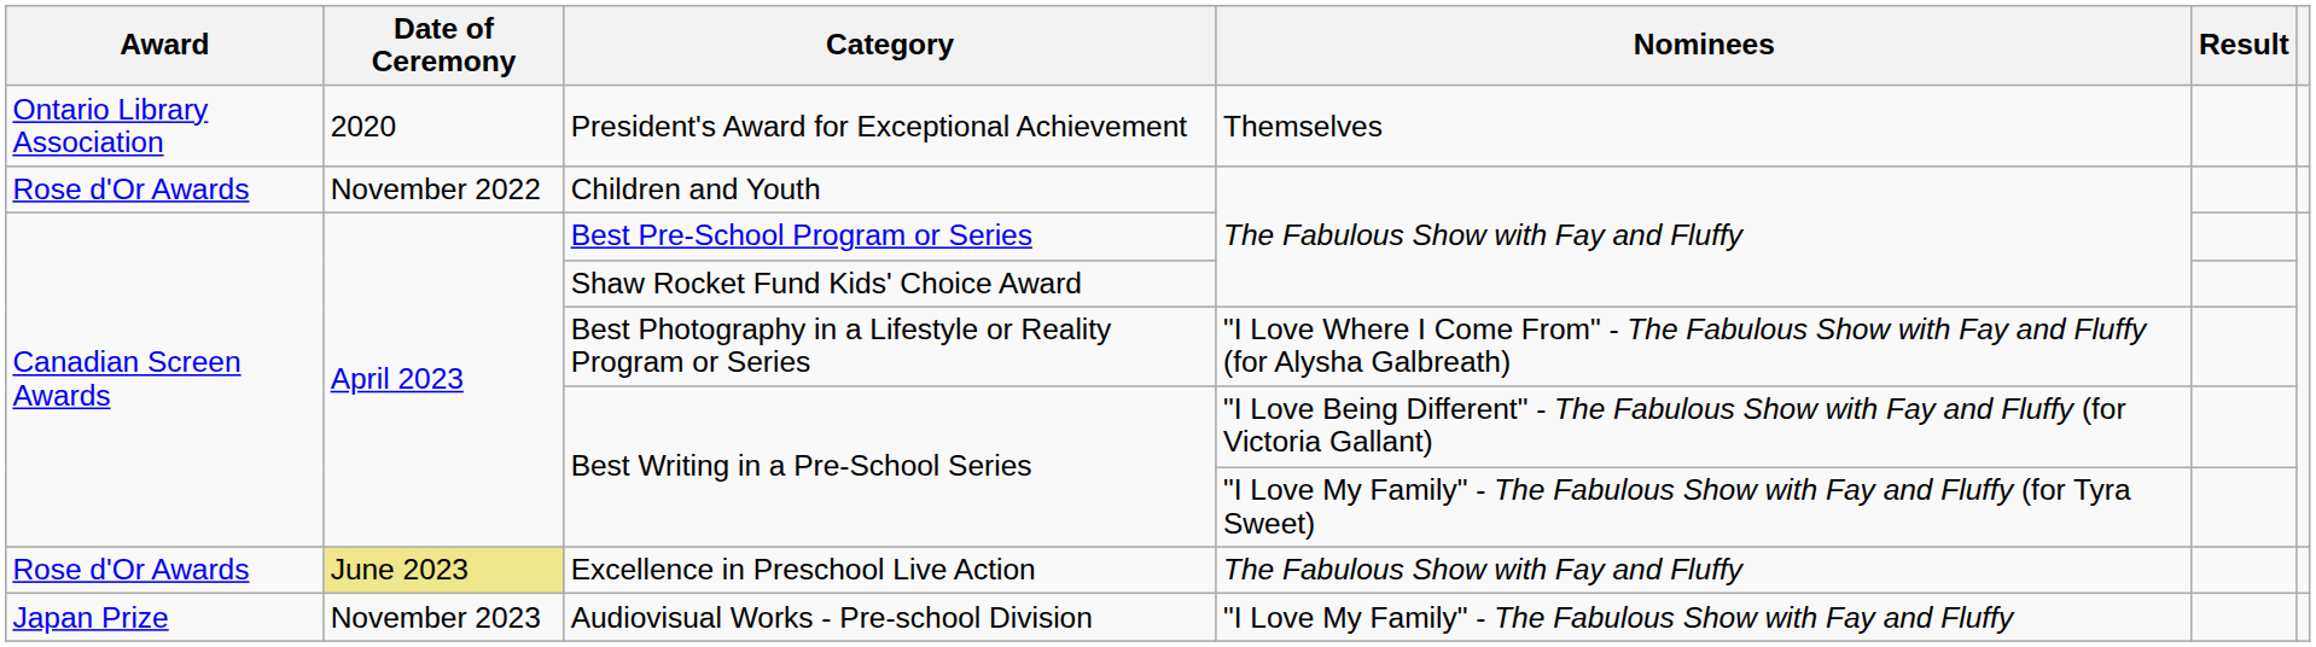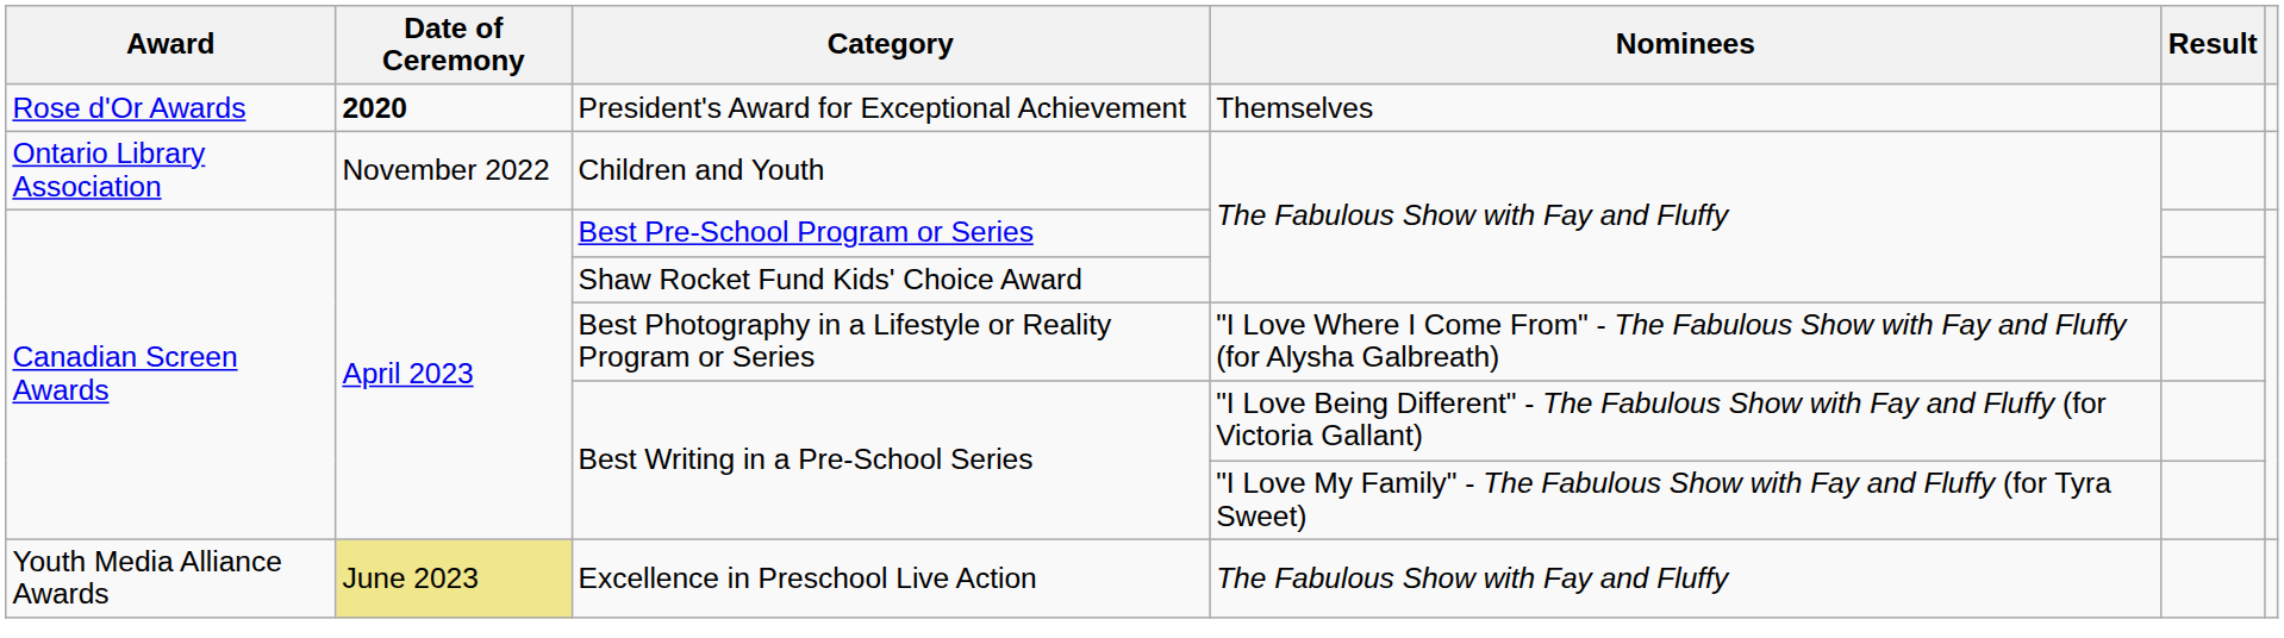 <table class="wikitable">
 <tr>
 <th>Award</th>
 <th>Date of Ceremony</th>
 <th>Category</th>
 <th>Nominees</th>
 <th>Result</th>
 <th></th>
 </tr>
 <tr>
-<td><a href='#'>Ontario Library Association</a></td>
-<td>2020</td>
+<td><a href='#'>Rose d'Or Awards</a></td>
+<td><strong>2020</strong></td>
 <td>President's Award for Exceptional Achievement</td>
 <td>Themselves</td>
 <td></td>
 <td></td>
 </tr>
 <tr>
-<td><a href='#'>Rose d'Or Awards</a></td>
+<td><a href='#'>Ontario Library Association</a></td>
 <td>November 2022</td>
 <td>Children and Youth</td>
 <td rowspan="3"><em>The Fabulous Show with Fay and Fluffy</em></td>
 <td></td>
 <td></td>
 </tr>
 <tr>
 <td rowspan="5"><a href='#'>Canadian Screen Awards</a></td>
 <td rowspan="5"><a href='#'>April 2023</a></td>
 <td><a href='#'>Best Pre-School Program or Series</a></td>
 <td></td>
 <td rowspan="5"></td>
 </tr>
 <tr>
 <td>Shaw Rocket Fund Kids' Choice Award</td>
 <td></td>
 </tr>
 <tr>
 <td>Best Photography in a Lifestyle or Reality Program or Series</td>
 <td>"I Love Where I Come From" - <em>The Fabulous Show with Fay and Fluffy</em> (for Alysha Galbreath)</td>
 <td></td>
 </tr>
 <tr>
 <td rowspan="2">Best Writing in a Pre-School Series</td>
 <td>"I Love Being Different" - <em>The Fabulous Show with Fay and Fluffy</em> (for Victoria Gallant)</td>
 <td></td>
 </tr>
 <tr>
 <td>"I Love My Family" - <em>The Fabulous Show with Fay and Fluffy</em> (for Tyra Sweet)</td>
 <td></td>
 </tr>
 <tr>
-<td><a href='#'>Rose d'Or Awards</a></td>
+<td>Youth Media Alliance Awards</td>
 <td style="background: khaki;">June 2023</td>
 <td>Excellence in Preschool Live Action</td>
 <td><em>The Fabulous Show with Fay and Fluffy</em></td>
 <td></td>
 <td></td>
 </tr>
-<tr>
-<td><a href='#'>Japan Prize</a></td>
-<td>November 2023</td>
-<td>Audiovisual Works - Pre-school Division</td>
-<td>"I Love My Family" - <em>The Fabulous Show with Fay and Fluffy</em></td>
-<td></td>
-<td></td>
-</tr>
 </table>
